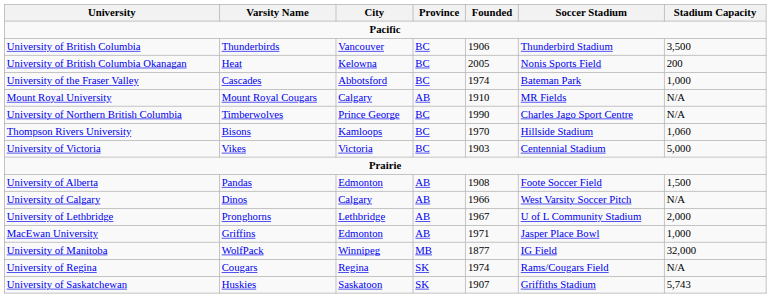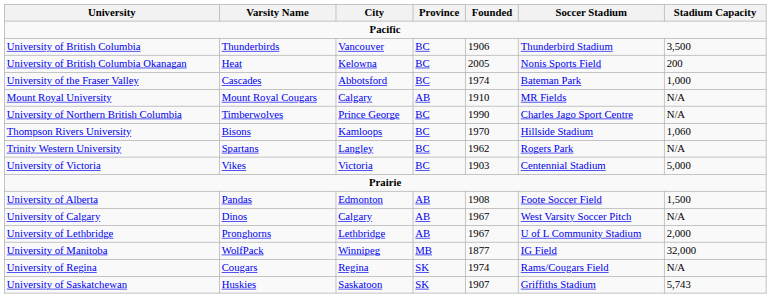 <table class="wikitable" width="90%">
 <tr>
 <th>University</th>
 <th>Varsity Name</th>
 <th>City</th>
 <th>Province</th>
 <th>Founded</th>
 <th>Soccer Stadium</th>
 <th>Stadium Capacity</th>
 </tr>
 <tr align="center">
 <td colspan="7"><strong>Pacific</strong></td>
 </tr>
 <tr>
 <td><a href='#'>University of British Columbia</a></td>
 <td><a href='#'>Thunderbirds</a></td>
 <td><a href='#'>Vancouver</a></td>
 <td><a href='#'>BC</a></td>
 <td>1906</td>
 <td><a href='#'>Thunderbird Stadium</a></td>
 <td>3,500</td>
 </tr>
 <tr>
 <td><a href='#'>University of British Columbia Okanagan</a></td>
 <td><a href='#'>Heat</a></td>
 <td><a href='#'>Kelowna</a></td>
 <td><a href='#'>BC</a></td>
 <td>2005</td>
 <td><a href='#'>Nonis Sports Field</a></td>
 <td>200</td>
 </tr>
 <tr>
 <td><a href='#'>University of the Fraser Valley</a></td>
 <td><a href='#'>Cascades</a></td>
 <td><a href='#'>Abbotsford</a></td>
 <td><a href='#'>BC</a></td>
 <td>1974</td>
 <td><a href='#'>Bateman Park</a></td>
 <td>1,000</td>
 </tr>
 <tr>
 <td><a href='#'>Mount Royal University</a></td>
 <td><a href='#'>Mount Royal Cougars</a></td>
 <td><a href='#'>Calgary</a></td>
 <td><a href='#'>AB</a></td>
 <td>1910</td>
 <td><a href='#'>MR Fields</a></td>
 <td>N/A</td>
 </tr>
 <tr>
 <td><a href='#'>University of Northern British Columbia</a></td>
 <td><a href='#'>Timberwolves</a></td>
 <td><a href='#'>Prince George</a></td>
 <td><a href='#'>BC</a></td>
 <td>1990</td>
 <td><a href='#'>Charles Jago Sport Centre</a></td>
 <td>N/A</td>
 </tr>
 <tr>
 <td><a href='#'>Thompson Rivers University</a></td>
 <td><a href='#'>Bisons</a></td>
 <td><a href='#'>Kamloops</a></td>
 <td><a href='#'>BC</a></td>
 <td>1970</td>
 <td><a href='#'>Hillside Stadium</a></td>
 <td>1,060</td>
 </tr>
 <tr>
+<td><a href='#'>Trinity Western University</a></td>
+<td><a href='#'>Spartans</a></td>
+<td><a href='#'>Langley</a></td>
+<td><a href='#'>BC</a></td>
+<td>1962</td>
+<td><a href='#'>Rogers Park</a></td>
+<td>N/A</td>
+</tr>
+<tr>
 <td><a href='#'>University of Victoria</a></td>
 <td><a href='#'>Vikes</a></td>
 <td><a href='#'>Victoria</a></td>
 <td><a href='#'>BC</a></td>
 <td>1903</td>
 <td><a href='#'>Centennial Stadium</a></td>
 <td>5,000</td>
 </tr>
 <tr align="center">
 <td colspan="7"><strong>Prairie</strong></td>
 </tr>
 <tr>
 <td><a href='#'>University of Alberta</a></td>
 <td><a href='#'>Pandas</a></td>
 <td><a href='#'>Edmonton</a></td>
 <td><a href='#'>AB</a></td>
 <td>1908</td>
 <td><a href='#'>Foote Soccer Field</a></td>
 <td>1,500</td>
 </tr>
 <tr>
 <td><a href='#'>University of Calgary</a></td>
 <td><a href='#'>Dinos</a></td>
 <td><a href='#'>Calgary</a></td>
 <td><a href='#'>AB</a></td>
-<td>1966</td>
+<td>1967</td>
 <td><a href='#'>West Varsity Soccer Pitch</a></td>
 <td>N/A</td>
 </tr>
 <tr>
 <td><a href='#'>University of Lethbridge</a></td>
 <td><a href='#'>Pronghorns</a></td>
 <td><a href='#'>Lethbridge</a></td>
 <td><a href='#'>AB</a></td>
 <td>1967</td>
 <td><a href='#'>U of L Community Stadium</a></td>
 <td>2,000</td>
-</tr>
-<tr>
-<td><a href='#'>MacEwan University</a></td>
-<td><a href='#'>Griffins</a></td>
-<td><a href='#'>Edmonton</a></td>
-<td><a href='#'>AB</a></td>
-<td>1971</td>
-<td><a href='#'>Jasper Place Bowl</a></td>
-<td>1,000</td>
 </tr>
 <tr>
 <td><a href='#'>University of Manitoba</a></td>
 <td><a href='#'>WolfPack</a></td>
 <td><a href='#'>Winnipeg</a></td>
 <td><a href='#'>MB</a></td>
 <td>1877</td>
 <td><a href='#'>IG Field</a></td>
 <td>32,000</td>
 </tr>
 <tr>
 <td><a href='#'>University of Regina</a></td>
 <td><a href='#'>Cougars</a></td>
 <td><a href='#'>Regina</a></td>
 <td><a href='#'>SK</a></td>
 <td>1974</td>
 <td><a href='#'>Rams/Cougars Field</a></td>
 <td>N/A</td>
 </tr>
 <tr>
 <td><a href='#'>University of Saskatchewan</a></td>
 <td><a href='#'>Huskies</a></td>
 <td><a href='#'>Saskatoon</a></td>
 <td><a href='#'>SK</a></td>
 <td>1907</td>
 <td><a href='#'>Griffiths Stadium</a></td>
 <td>5,743</td>
 </tr>
 </table>
